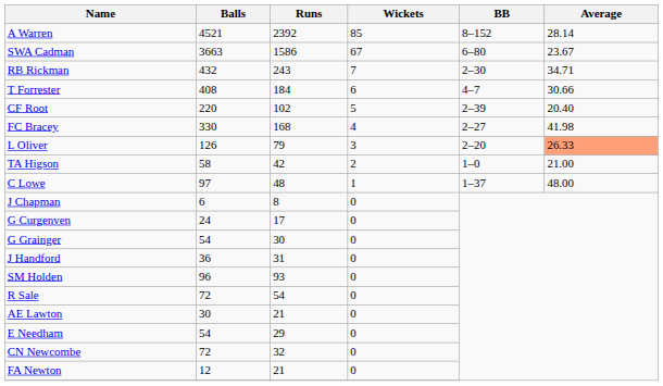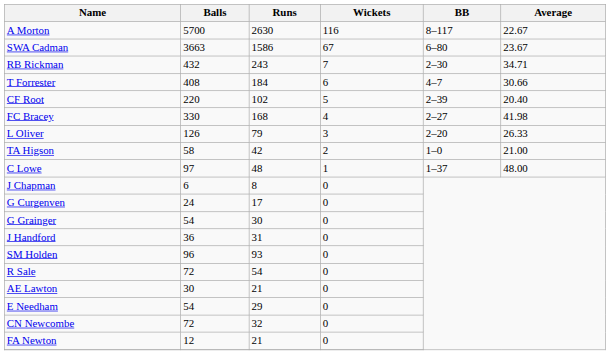 <table class="wikitable sortable" width="70%">
 <tr bgcolor="#efefef">
 <th>Name</th>
 <th>Balls</th>
 <th>Runs</th>
 <th>Wickets</th>
 <th>BB</th>
 <th>Average</th>
 </tr>
 <tr>
-<td><a href='#'>A Warren</a></td>
-<td>4521</td>
-<td>2392</td>
-<td>85</td>
-<td>8–152</td>
-<td>28.14</td>
+<td><a href='#'>A Morton</a></td>
+<td>5700</td>
+<td>2630</td>
+<td>116</td>
+<td>8–117</td>
+<td>22.67</td>
 </tr>
 <tr>
 <td><a href='#'>SWA Cadman</a></td>
 <td>3663</td>
 <td>1586</td>
 <td>67</td>
 <td>6–80</td>
 <td>23.67</td>
 </tr>
 <tr>
 <td><a href='#'>RB Rickman</a></td>
 <td>432</td>
 <td>243</td>
 <td>7</td>
 <td>2–30</td>
 <td>34.71</td>
 </tr>
 <tr>
 <td><a href='#'>T Forrester</a></td>
 <td>408</td>
 <td>184</td>
 <td>6</td>
 <td>4–7</td>
 <td>30.66</td>
 </tr>
 <tr>
 <td><a href='#'>CF Root</a></td>
 <td>220</td>
 <td>102</td>
 <td>5</td>
 <td>2–39</td>
 <td>20.40</td>
 </tr>
 <tr>
 <td><a href='#'>FC Bracey</a></td>
 <td>330</td>
 <td>168</td>
 <td>4</td>
 <td>2–27</td>
 <td>41.98</td>
 </tr>
 <tr>
 <td><a href='#'>L Oliver</a></td>
 <td>126</td>
 <td>79</td>
 <td>3</td>
 <td>2–20</td>
-<td style="background: lightsalmon;">26.33</td>
+<td>26.33</td>
 </tr>
 <tr>
 <td><a href='#'>TA Higson</a></td>
 <td>58</td>
 <td>42</td>
 <td>2</td>
 <td>1–0</td>
 <td>21.00</td>
 </tr>
 <tr>
 <td><a href='#'>C Lowe</a></td>
 <td>97</td>
 <td>48</td>
 <td>1</td>
 <td>1–37</td>
 <td>48.00</td>
 </tr>
 <tr>
 <td><a href='#'>J Chapman</a></td>
 <td>6</td>
 <td>8</td>
 <td>0</td>
 </tr>
 <tr>
 <td><a href='#'>G Curgenven</a></td>
 <td>24</td>
 <td>17</td>
 <td>0</td>
 </tr>
 <tr>
 <td><a href='#'>G Grainger</a></td>
 <td>54</td>
 <td>30</td>
 <td>0</td>
 </tr>
 <tr>
 <td><a href='#'>J Handford</a></td>
 <td>36</td>
 <td>31</td>
 <td>0</td>
 </tr>
 <tr>
 <td><a href='#'>SM Holden</a></td>
 <td>96</td>
 <td>93</td>
 <td>0</td>
 </tr>
 <tr>
 <td><a href='#'>R Sale</a></td>
 <td>72</td>
 <td>54</td>
 <td>0</td>
 </tr>
 <tr>
 <td><a href='#'>AE Lawton</a></td>
 <td>30</td>
 <td>21</td>
 <td>0</td>
 </tr>
 <tr>
 <td><a href='#'>E Needham</a></td>
 <td>54</td>
 <td>29</td>
 <td>0</td>
 </tr>
 <tr>
 <td><a href='#'>CN Newcombe</a></td>
 <td>72</td>
 <td>32</td>
 <td>0</td>
 </tr>
 <tr>
 <td><a href='#'>FA Newton</a></td>
 <td>12</td>
 <td>21</td>
 <td>0</td>
 </tr>
 <tr>
 </tr>
 </table>
